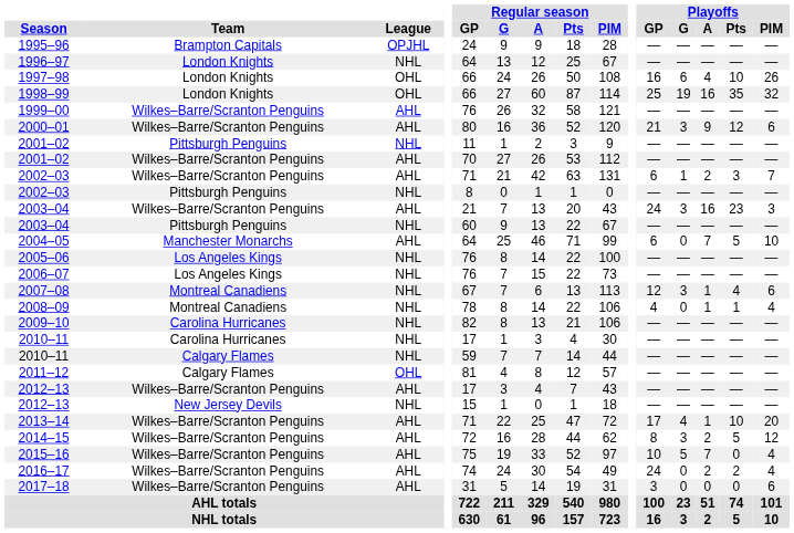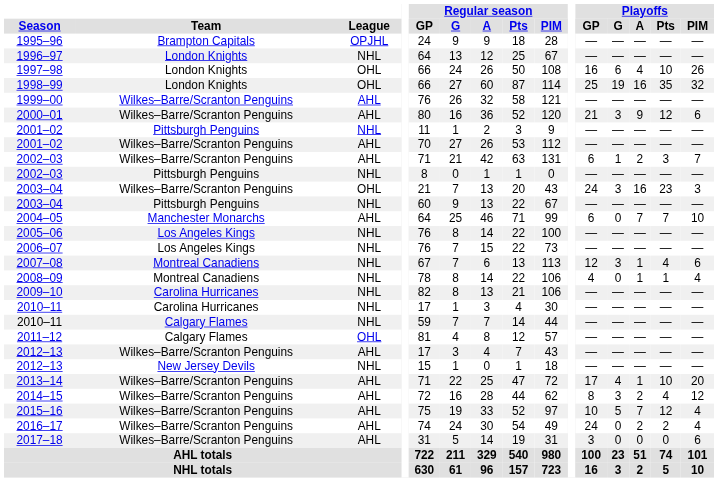 <table border="0" cellpadding="1" cellspacing="0" style="text-align:center; width:60em;">
 <tr style="background:#e0e0e0;">
 <th colspan="3" bgcolor="#ffffff"> </th>
 <th rowspan="99" bgcolor="#ffffff"> </th>
 <th colspan="5"><a href='#'>Regular season</a></th>
 <th rowspan="99" bgcolor="#ffffff"> </th>
 <th colspan="5"><a href='#'>Playoffs</a></th>
 </tr>
 <tr style="background:#e0e0e0;">
 <th><a href='#'>Season</a></th>
 <th>Team</th>
 <th>League</th>
 <th>GP</th>
 <th><a href='#'>G</a></th>
 <th><a href='#'>A</a></th>
 <th><a href='#'>Pts</a></th>
 <th><a href='#'>PIM</a></th>
 <th>GP</th>
 <th>G</th>
 <th>A</th>
 <th>Pts</th>
 <th>PIM</th>
 </tr>
 <tr>
 <td><a href='#'>1995–96</a></td>
 <td><a href='#'>Brampton Capitals</a></td>
 <td><a href='#'>OPJHL</a></td>
 <td>24</td>
 <td>9</td>
 <td>9</td>
 <td>18</td>
 <td>28</td>
 <td>—</td>
 <td>—</td>
 <td>—</td>
 <td>—</td>
 <td>—</td>
 </tr>
 <tr style="background:#f0f0f0;">
 <td><a href='#'>1996–97</a></td>
 <td><a href='#'>London Knights</a></td>
 <td>NHL</td>
 <td>64</td>
 <td>13</td>
 <td>12</td>
 <td>25</td>
 <td>67</td>
 <td>—</td>
 <td>—</td>
 <td>—</td>
 <td>—</td>
 <td>—</td>
 </tr>
 <tr>
 <td><a href='#'>1997–98</a></td>
 <td>London Knights</td>
 <td>OHL</td>
 <td>66</td>
 <td>24</td>
 <td>26</td>
 <td>50</td>
 <td>108</td>
 <td>16</td>
 <td>6</td>
 <td>4</td>
 <td>10</td>
 <td>26</td>
 </tr>
 <tr style="background:#f0f0f0;">
 <td><a href='#'>1998–99</a></td>
 <td>London Knights</td>
 <td>OHL</td>
 <td>66</td>
 <td>27</td>
 <td>60</td>
 <td>87</td>
 <td>114</td>
 <td>25</td>
 <td>19</td>
 <td>16</td>
 <td>35</td>
 <td>32</td>
 </tr>
 <tr>
 <td><a href='#'>1999–00</a></td>
 <td><a href='#'>Wilkes–Barre/Scranton Penguins</a></td>
 <td><a href='#'>AHL</a></td>
 <td>76</td>
 <td>26</td>
 <td>32</td>
 <td>58</td>
 <td>121</td>
 <td>—</td>
 <td>—</td>
 <td>—</td>
 <td>—</td>
 <td>—</td>
 </tr>
 <tr style="background:#f0f0f0;">
 <td><a href='#'>2000–01</a></td>
 <td>Wilkes–Barre/Scranton Penguins</td>
 <td>AHL</td>
 <td>80</td>
 <td>16</td>
 <td>36</td>
 <td>52</td>
 <td>120</td>
 <td>21</td>
 <td>3</td>
 <td>9</td>
 <td>12</td>
 <td>6</td>
 </tr>
 <tr>
 <td><a href='#'>2001–02</a></td>
 <td><a href='#'>Pittsburgh Penguins</a></td>
 <td><a href='#'>NHL</a></td>
 <td>11</td>
 <td>1</td>
 <td>2</td>
 <td>3</td>
 <td>9</td>
 <td>—</td>
 <td>—</td>
 <td>—</td>
 <td>—</td>
 <td>—</td>
 </tr>
 <tr style="background:#f0f0f0;">
 <td><a href='#'>2001–02</a></td>
 <td>Wilkes–Barre/Scranton Penguins</td>
 <td>AHL</td>
 <td>70</td>
 <td>27</td>
 <td>26</td>
 <td>53</td>
 <td>112</td>
 <td>—</td>
 <td>—</td>
 <td>—</td>
 <td>—</td>
 <td>—</td>
 </tr>
 <tr>
 <td><a href='#'>2002–03</a></td>
 <td>Wilkes–Barre/Scranton Penguins</td>
 <td>AHL</td>
 <td>71</td>
 <td>21</td>
 <td>42</td>
 <td>63</td>
 <td>131</td>
 <td>6</td>
 <td>1</td>
 <td>2</td>
 <td>3</td>
 <td>7</td>
 </tr>
 <tr style="background:#f0f0f0;">
 <td><a href='#'>2002–03</a></td>
 <td>Pittsburgh Penguins</td>
 <td>NHL</td>
 <td>8</td>
 <td>0</td>
 <td>1</td>
 <td>1</td>
 <td>0</td>
 <td>—</td>
 <td>—</td>
 <td>—</td>
 <td>—</td>
 <td>—</td>
 </tr>
 <tr>
 <td><a href='#'>2003–04</a></td>
 <td>Wilkes–Barre/Scranton Penguins</td>
-<td>AHL</td>
+<td>OHL</td>
 <td>21</td>
 <td>7</td>
 <td>13</td>
 <td>20</td>
 <td>43</td>
 <td>24</td>
 <td>3</td>
 <td>16</td>
 <td>23</td>
 <td>3</td>
 </tr>
 <tr style="background:#f0f0f0;">
 <td><a href='#'>2003–04</a></td>
 <td>Pittsburgh Penguins</td>
 <td>NHL</td>
 <td>60</td>
 <td>9</td>
 <td>13</td>
 <td>22</td>
 <td>67</td>
 <td>—</td>
 <td>—</td>
 <td>—</td>
 <td>—</td>
 <td>—</td>
 </tr>
 <tr>
 <td><a href='#'>2004–05</a></td>
 <td><a href='#'>Manchester Monarchs</a></td>
 <td>AHL</td>
 <td>64</td>
 <td>25</td>
 <td>46</td>
 <td>71</td>
 <td>99</td>
 <td>6</td>
 <td>0</td>
 <td>7</td>
-<td>5</td>
+<td>7</td>
 <td>10</td>
 </tr>
 <tr style="background:#f0f0f0;">
 <td><a href='#'>2005–06</a></td>
 <td><a href='#'>Los Angeles Kings</a></td>
 <td>NHL</td>
 <td>76</td>
 <td>8</td>
 <td>14</td>
 <td>22</td>
 <td>100</td>
 <td>—</td>
 <td>—</td>
 <td>—</td>
 <td>—</td>
 <td>—</td>
 </tr>
 <tr>
 <td><a href='#'>2006–07</a></td>
 <td>Los Angeles Kings</td>
 <td>NHL</td>
 <td>76</td>
 <td>7</td>
 <td>15</td>
 <td>22</td>
 <td>73</td>
 <td>—</td>
 <td>—</td>
 <td>—</td>
 <td>—</td>
 <td>—</td>
 </tr>
 <tr style="background:#f0f0f0;">
 <td><a href='#'>2007–08</a></td>
 <td><a href='#'>Montreal Canadiens</a></td>
 <td>NHL</td>
 <td>67</td>
 <td>7</td>
 <td>6</td>
 <td>13</td>
 <td>113</td>
 <td>12</td>
 <td>3</td>
 <td>1</td>
 <td>4</td>
 <td>6</td>
 </tr>
 <tr>
 <td><a href='#'>2008–09</a></td>
 <td>Montreal Canadiens</td>
 <td>NHL</td>
 <td>78</td>
 <td>8</td>
 <td>14</td>
 <td>22</td>
 <td>106</td>
 <td>4</td>
 <td>0</td>
 <td>1</td>
 <td>1</td>
 <td>4</td>
 </tr>
 <tr style="background:#f0f0f0;">
 <td><a href='#'>2009–10</a></td>
 <td><a href='#'>Carolina Hurricanes</a></td>
 <td>NHL</td>
 <td>82</td>
 <td>8</td>
 <td>13</td>
 <td>21</td>
 <td>106</td>
 <td>—</td>
 <td>—</td>
 <td>—</td>
 <td>—</td>
 <td>—</td>
 </tr>
 <tr>
 <td><a href='#'>2010–11</a></td>
 <td>Carolina Hurricanes</td>
 <td>NHL</td>
 <td>17</td>
 <td>1</td>
 <td>3</td>
 <td>4</td>
 <td>30</td>
 <td>—</td>
 <td>—</td>
 <td>—</td>
 <td>—</td>
 <td>—</td>
 </tr>
 <tr style="background:#f0f0f0;">
 <td>2010–11</td>
 <td><a href='#'>Calgary Flames</a></td>
 <td>NHL</td>
 <td>59</td>
 <td>7</td>
 <td>7</td>
 <td>14</td>
 <td>44</td>
 <td>—</td>
 <td>—</td>
 <td>—</td>
 <td>—</td>
 <td>—</td>
 </tr>
 <tr>
 <td><a href='#'>2011–12</a></td>
 <td>Calgary Flames</td>
 <td><a href='#'>OHL</a></td>
 <td>81</td>
 <td>4</td>
 <td>8</td>
 <td>12</td>
 <td>57</td>
 <td>—</td>
 <td>—</td>
 <td>—</td>
 <td>—</td>
 <td>—</td>
 </tr>
 <tr style="background:#f0f0f0;">
 <td><a href='#'>2012–13</a></td>
 <td>Wilkes–Barre/Scranton Penguins</td>
 <td>AHL</td>
 <td>17</td>
 <td>3</td>
 <td>4</td>
 <td>7</td>
 <td>43</td>
 <td>—</td>
 <td>—</td>
 <td>—</td>
 <td>—</td>
 <td>—</td>
 </tr>
 <tr>
 <td><a href='#'>2012–13</a></td>
 <td><a href='#'>New Jersey Devils</a></td>
 <td>NHL</td>
 <td>15</td>
 <td>1</td>
 <td>0</td>
 <td>1</td>
 <td>18</td>
 <td>—</td>
 <td>—</td>
 <td>—</td>
 <td>—</td>
 <td>—</td>
 </tr>
 <tr style="background:#f0f0f0;">
 <td><a href='#'>2013–14</a></td>
 <td>Wilkes–Barre/Scranton Penguins</td>
 <td>AHL</td>
 <td>71</td>
 <td>22</td>
 <td>25</td>
 <td>47</td>
 <td>72</td>
 <td>17</td>
 <td>4</td>
 <td>1</td>
 <td>10</td>
 <td>20</td>
 </tr>
 <tr>
 <td><a href='#'>2014–15</a></td>
 <td>Wilkes–Barre/Scranton Penguins</td>
 <td>AHL</td>
 <td>72</td>
 <td>16</td>
 <td>28</td>
 <td>44</td>
 <td>62</td>
 <td>8</td>
 <td>3</td>
 <td>2</td>
-<td>5</td>
+<td>4</td>
 <td>12</td>
 </tr>
 <tr style="background:#f0f0f0;">
 <td><a href='#'>2015–16</a></td>
 <td>Wilkes–Barre/Scranton Penguins</td>
 <td>AHL</td>
 <td>75</td>
 <td>19</td>
 <td>33</td>
 <td>52</td>
 <td>97</td>
 <td>10</td>
 <td>5</td>
 <td>7</td>
-<td>0</td>
+<td>12</td>
 <td>4</td>
 </tr>
 <tr>
 <td><a href='#'>2016–17</a></td>
 <td>Wilkes–Barre/Scranton Penguins</td>
 <td>AHL</td>
 <td>74</td>
 <td>24</td>
 <td>30</td>
 <td>54</td>
 <td>49</td>
 <td>24</td>
 <td>0</td>
 <td>2</td>
 <td>2</td>
 <td>4</td>
 </tr>
 <tr style="background:#f0f0f0;">
 <td><a href='#'>2017–18</a></td>
 <td>Wilkes–Barre/Scranton Penguins</td>
 <td>AHL</td>
 <td>31</td>
 <td>5</td>
 <td>14</td>
 <td>19</td>
 <td>31</td>
 <td>3</td>
 <td>0</td>
 <td>0</td>
 <td>0</td>
 <td>6</td>
 </tr>
 <tr style="background:#e0e0e0;">
 <th colspan="3">AHL totals</th>
 <th>722</th>
 <th>211</th>
 <th>329</th>
 <th>540</th>
 <th>980</th>
 <th>100</th>
 <th>23</th>
 <th>51</th>
 <th>74</th>
 <th>101</th>
 </tr>
 <tr style="background:#e0e0e0;">
 <th colspan="3">NHL totals</th>
 <th>630</th>
 <th>61</th>
 <th>96</th>
 <th>157</th>
 <th>723</th>
 <th>16</th>
 <th>3</th>
 <th>2</th>
 <th>5</th>
 <th>10</th>
 </tr>
 </table>
